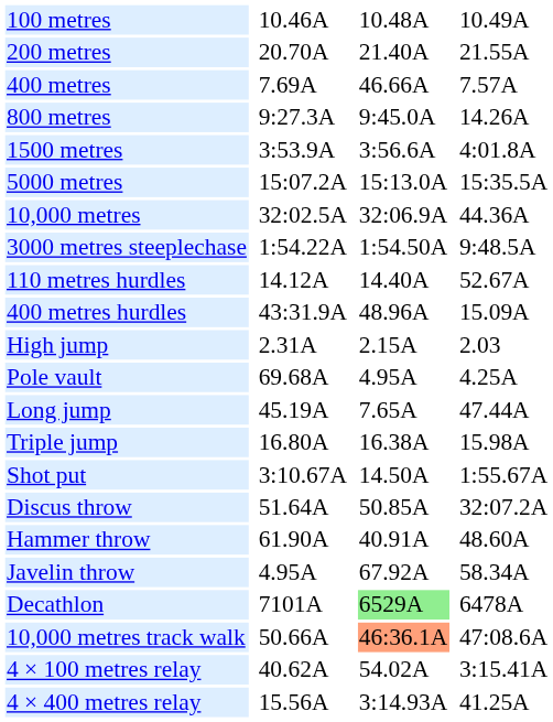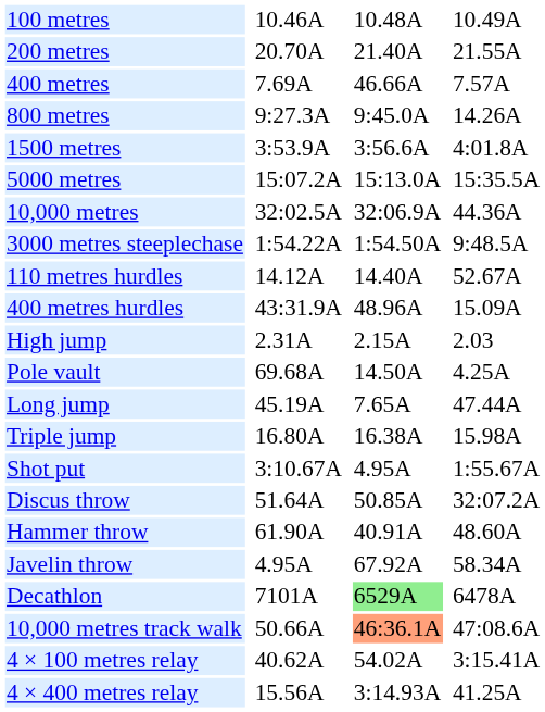 <table>
 <tr>
 <td bgcolor = DDEEFF><a href='#'>100 metres</a></td>
 <td></td>
 <td>10.46A</td>
 <td></td>
 <td>10.48A</td>
 <td></td>
 <td>10.49A</td>
 </tr>
 <tr>
 <td bgcolor = DDEEFF><a href='#'>200 metres</a></td>
 <td></td>
 <td>20.70A</td>
 <td></td>
 <td>21.40A</td>
 <td></td>
 <td>21.55A</td>
 </tr>
 <tr>
 <td bgcolor = DDEEFF><a href='#'>400 metres</a></td>
 <td></td>
 <td>7.69A</td>
 <td></td>
 <td>46.66A</td>
 <td></td>
 <td>7.57A</td>
 </tr>
 <tr>
 <td bgcolor = DDEEFF><a href='#'>800 metres</a></td>
 <td></td>
 <td>9:27.3A</td>
 <td></td>
 <td>9:45.0A</td>
 <td></td>
 <td>14.26A</td>
 </tr>
 <tr>
 <td bgcolor = DDEEFF><a href='#'>1500 metres</a></td>
 <td></td>
 <td>3:53.9A</td>
 <td></td>
 <td>3:56.6A</td>
 <td></td>
 <td>4:01.8A</td>
 </tr>
 <tr>
 <td bgcolor = DDEEFF><a href='#'>5000 metres</a></td>
 <td></td>
 <td>15:07.2A</td>
 <td></td>
 <td>15:13.0A</td>
 <td></td>
 <td>15:35.5A</td>
 </tr>
 <tr>
 <td bgcolor = DDEEFF><a href='#'>10,000 metres</a></td>
 <td></td>
 <td>32:02.5A</td>
 <td></td>
 <td>32:06.9A</td>
 <td></td>
 <td>44.36A</td>
 </tr>
 <tr>
 <td bgcolor = DDEEFF><a href='#'>3000 metres steeplechase</a></td>
 <td></td>
 <td>1:54.22A</td>
 <td></td>
 <td>1:54.50A</td>
 <td></td>
 <td>9:48.5A</td>
 </tr>
 <tr>
 <td bgcolor = DDEEFF><a href='#'>110 metres hurdles</a></td>
 <td></td>
 <td>14.12A</td>
 <td></td>
 <td>14.40A</td>
 <td></td>
 <td>52.67A</td>
 </tr>
 <tr>
 <td bgcolor = DDEEFF><a href='#'>400 metres hurdles</a></td>
 <td></td>
 <td>43:31.9A</td>
 <td></td>
 <td>48.96A</td>
 <td></td>
 <td>15.09A</td>
 </tr>
 <tr>
 <td bgcolor = DDEEFF><a href='#'>High jump</a></td>
 <td></td>
 <td>2.31A</td>
 <td></td>
 <td>2.15A</td>
 <td></td>
 <td>2.03</td>
 </tr>
 <tr>
 <td bgcolor = DDEEFF><a href='#'>Pole vault</a></td>
 <td></td>
 <td>69.68A</td>
 <td></td>
-<td>4.95A</td>
+<td>14.50A</td>
 <td></td>
 <td>4.25A</td>
 </tr>
 <tr>
 <td bgcolor = DDEEFF><a href='#'>Long jump</a></td>
 <td></td>
 <td>45.19A</td>
 <td></td>
 <td>7.65A</td>
 <td></td>
 <td>47.44A</td>
 </tr>
 <tr>
 <td bgcolor = DDEEFF><a href='#'>Triple jump</a></td>
 <td></td>
 <td>16.80A</td>
 <td></td>
 <td>16.38A</td>
 <td></td>
 <td>15.98A</td>
 </tr>
 <tr>
 <td bgcolor = DDEEFF><a href='#'>Shot put</a></td>
 <td></td>
 <td>3:10.67A</td>
 <td></td>
-<td>14.50A</td>
+<td>4.95A</td>
 <td></td>
 <td>1:55.67A</td>
 </tr>
 <tr>
 <td bgcolor = DDEEFF><a href='#'>Discus throw</a></td>
 <td></td>
 <td>51.64A</td>
 <td></td>
 <td>50.85A</td>
 <td></td>
 <td>32:07.2A</td>
 </tr>
 <tr>
 <td bgcolor = DDEEFF><a href='#'>Hammer throw</a></td>
 <td></td>
 <td>61.90A</td>
 <td></td>
 <td>40.91A</td>
 <td></td>
 <td>48.60A</td>
 </tr>
 <tr>
 <td bgcolor = DDEEFF><a href='#'>Javelin throw</a></td>
 <td></td>
 <td>4.95A</td>
 <td></td>
 <td>67.92A</td>
 <td></td>
 <td>58.34A</td>
 </tr>
 <tr>
 <td bgcolor = DDEEFF><a href='#'>Decathlon</a></td>
 <td></td>
 <td>7101A</td>
 <td></td>
 <td style="background: lightgreen;">6529A</td>
 <td></td>
 <td>6478A</td>
 </tr>
 <tr>
 <td bgcolor = DDEEFF><a href='#'>10,000 metres track walk</a></td>
 <td></td>
 <td>50.66A</td>
 <td></td>
 <td style="background: lightsalmon;">46:36.1A</td>
 <td></td>
 <td>47:08.6A</td>
 </tr>
 <tr>
 <td bgcolor = DDEEFF><a href='#'>4 × 100 metres relay</a></td>
 <td></td>
 <td>40.62A</td>
 <td></td>
 <td>54.02A</td>
 <td></td>
 <td>3:15.41A</td>
 </tr>
 <tr>
 <td bgcolor = DDEEFF><a href='#'>4 × 400 metres relay</a></td>
 <td></td>
 <td>15.56A</td>
 <td></td>
 <td>3:14.93A</td>
 <td></td>
 <td>41.25A</td>
 </tr>
 </table>
